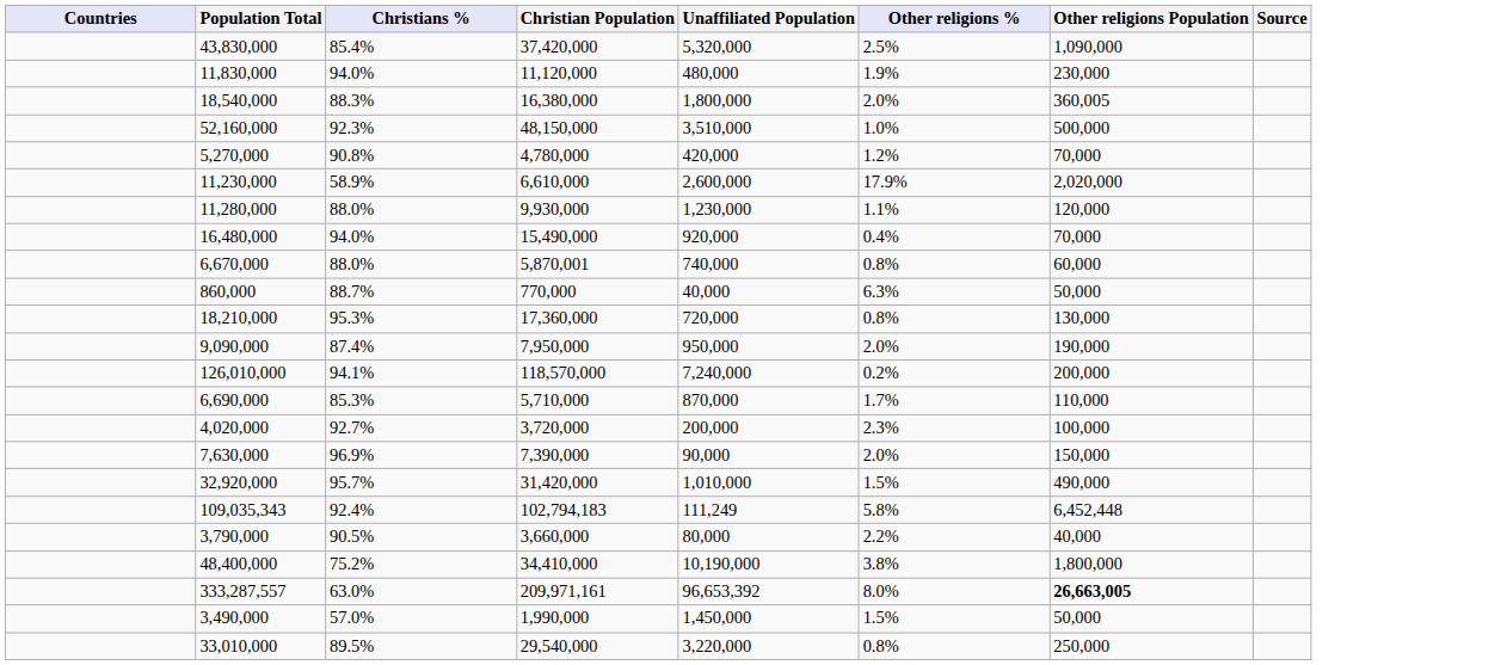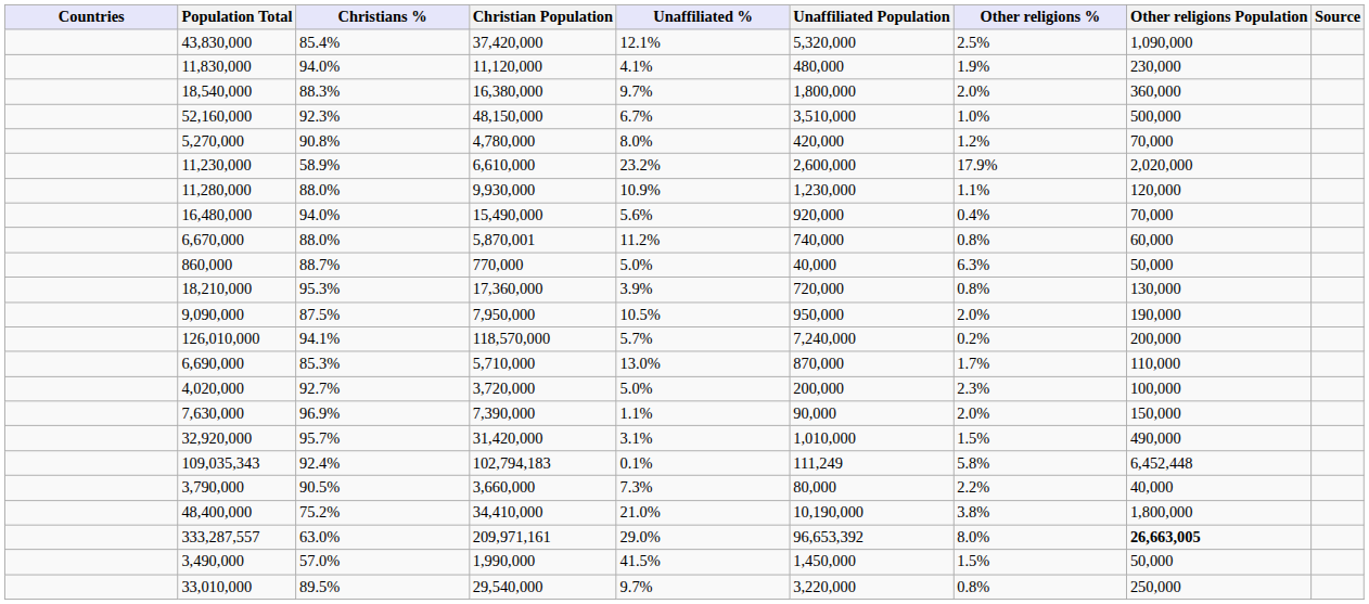 <table class="wikitable sortable">
 <tr>
 <th width="170 px" style="background:Lavender; color:Black">Countries</th>
 <th>Population Total</th>
 <th width="170 px" style="background:Lavender; color:Black">Christians %</th>
 <th>Christian Population</th>
+<th width="170 px" style="background:Lavender; color:Black">Unaffiliated %</th>
 <th>Unaffiliated Population</th>
 <th width="170 px" style="background:Lavender; color:Black">Other religions %</th>
 <th>Other religions Population</th>
 <th>Source</th>
 </tr>
 <tr>
 <td></td>
 <td>43,830,000</td>
 <td>85.4%</td>
 <td>37,420,000</td>
+<td>12.1%</td>
 <td>5,320,000</td>
 <td>2.5%</td>
 <td>1,090,000</td>
 <td></td>
 </tr>
 <tr>
 <td></td>
 <td>11,830,000</td>
 <td>94.0%</td>
 <td>11,120,000</td>
+<td>4.1%</td>
 <td>480,000</td>
 <td>1.9%</td>
 <td>230,000</td>
 <td></td>
 </tr>
 <tr>
 <td></td>
 <td>18,540,000</td>
 <td>88.3%</td>
 <td>16,380,000</td>
+<td>9.7%</td>
 <td>1,800,000</td>
 <td>2.0%</td>
-<td>360,005</td>
+<td>360,000</td>
 <td></td>
 </tr>
 <tr>
 <td></td>
 <td>52,160,000</td>
 <td>92.3%</td>
 <td>48,150,000</td>
+<td>6.7%</td>
 <td>3,510,000</td>
 <td>1.0%</td>
 <td>500,000</td>
 <td></td>
 </tr>
 <tr>
 <td></td>
 <td>5,270,000</td>
 <td>90.8%</td>
 <td>4,780,000</td>
+<td>8.0%</td>
 <td>420,000</td>
 <td>1.2%</td>
 <td>70,000</td>
 <td></td>
 </tr>
 <tr>
 <td></td>
 <td>11,230,000</td>
 <td>58.9%</td>
 <td>6,610,000</td>
+<td>23.2%</td>
 <td>2,600,000</td>
 <td>17.9%</td>
 <td>2,020,000</td>
 <td></td>
 </tr>
 <tr>
 <td></td>
 <td>11,280,000</td>
 <td>88.0%</td>
 <td>9,930,000</td>
+<td>10.9%</td>
 <td>1,230,000</td>
 <td>1.1%</td>
 <td>120,000</td>
 <td></td>
 </tr>
 <tr>
 <td></td>
 <td>16,480,000</td>
 <td>94.0%</td>
 <td>15,490,000</td>
+<td>5.6%</td>
 <td>920,000</td>
 <td>0.4%</td>
 <td>70,000</td>
 <td></td>
 </tr>
 <tr>
 <td></td>
 <td>6,670,000</td>
 <td>88.0%</td>
 <td>5,870,001</td>
+<td>11.2%</td>
 <td>740,000</td>
 <td>0.8%</td>
 <td>60,000</td>
 <td></td>
 </tr>
 <tr>
 <td></td>
 <td>860,000</td>
 <td>88.7%</td>
 <td>770,000</td>
+<td>5.0%</td>
 <td>40,000</td>
 <td>6.3%</td>
 <td>50,000</td>
 <td></td>
 </tr>
 <tr>
 <td></td>
 <td>18,210,000</td>
 <td>95.3%</td>
 <td>17,360,000</td>
+<td>3.9%</td>
 <td>720,000</td>
 <td>0.8%</td>
 <td>130,000</td>
 <td></td>
 </tr>
 <tr>
 <td></td>
 <td>9,090,000</td>
-<td>87.4%</td>
+<td>87.5%</td>
 <td>7,950,000</td>
+<td>10.5%</td>
 <td>950,000</td>
 <td>2.0%</td>
 <td>190,000</td>
 <td></td>
 </tr>
 <tr>
 <td></td>
 <td>126,010,000</td>
 <td>94.1%</td>
 <td>118,570,000</td>
+<td>5.7%</td>
 <td>7,240,000</td>
 <td>0.2%</td>
 <td>200,000</td>
 <td></td>
 </tr>
 <tr>
 <td></td>
 <td>6,690,000</td>
 <td>85.3%</td>
 <td>5,710,000</td>
+<td>13.0%</td>
 <td>870,000</td>
 <td>1.7%</td>
 <td>110,000</td>
 <td></td>
 </tr>
 <tr>
 <td></td>
 <td>4,020,000</td>
 <td>92.7%</td>
 <td>3,720,000</td>
+<td>5.0%</td>
 <td>200,000</td>
 <td>2.3%</td>
 <td>100,000</td>
 <td></td>
 </tr>
 <tr>
 <td></td>
 <td>7,630,000</td>
 <td>96.9%</td>
 <td>7,390,000</td>
+<td>1.1%</td>
 <td>90,000</td>
 <td>2.0%</td>
 <td>150,000</td>
 <td></td>
 </tr>
 <tr>
 <td></td>
 <td>32,920,000</td>
 <td>95.7%</td>
 <td>31,420,000</td>
+<td>3.1%</td>
 <td>1,010,000</td>
 <td>1.5%</td>
 <td>490,000</td>
 <td></td>
 </tr>
 <tr>
 <td></td>
 <td>109,035,343</td>
 <td>92.4%</td>
 <td>102,794,183</td>
+<td>0.1%</td>
 <td>111,249</td>
 <td>5.8%</td>
 <td>6,452,448</td>
 <td></td>
 </tr>
 <tr>
 <td></td>
 <td>3,790,000</td>
 <td>90.5%</td>
 <td>3,660,000</td>
+<td>7.3%</td>
 <td>80,000</td>
 <td>2.2%</td>
 <td>40,000</td>
 <td></td>
 </tr>
 <tr>
 <td></td>
 <td>48,400,000</td>
 <td>75.2%</td>
 <td>34,410,000</td>
+<td>21.0%</td>
 <td>10,190,000</td>
 <td>3.8%</td>
 <td>1,800,000</td>
 <td></td>
 </tr>
 <tr>
 <td></td>
 <td>333,287,557</td>
 <td>63.0%</td>
 <td>209,971,161</td>
+<td>29.0%</td>
 <td>96,653,392</td>
 <td>8.0%</td>
 <td><strong>26,663,005</strong></td>
 <td></td>
 </tr>
 <tr>
 <td></td>
 <td>3,490,000</td>
 <td>57.0%</td>
 <td>1,990,000</td>
+<td>41.5%</td>
 <td>1,450,000</td>
 <td>1.5%</td>
 <td>50,000</td>
 <td></td>
 </tr>
 <tr>
 <td></td>
 <td>33,010,000</td>
 <td>89.5%</td>
 <td>29,540,000</td>
+<td>9.7%</td>
 <td>3,220,000</td>
 <td>0.8%</td>
 <td>250,000</td>
 <td></td>
 </tr>
 </table>
